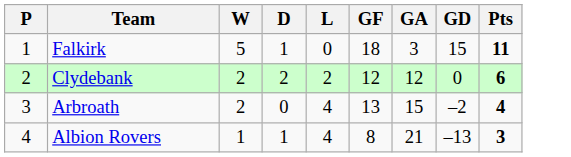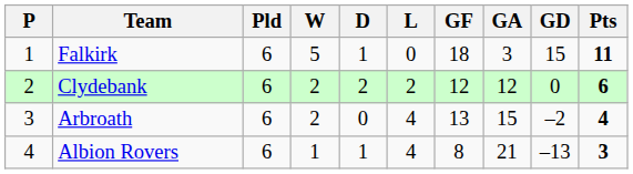 <table class="wikitable" style="text-align: center;">
 <tr>
 <th width=30>P</th>
 <th width=140>Team</th>
+<th width=30>Pld</th>
 <th width=30>W</th>
 <th width=30>D</th>
 <th width=30>L</th>
 <th width=30>GF</th>
 <th width=30>GA</th>
 <th width=30>GD</th>
 <th width=30>Pts</th>
 </tr>
 <tr>
 <td>1</td>
 <td align=left><a href='#'>Falkirk</a></td>
+<td>6</td>
 <td>5</td>
 <td>1</td>
 <td>0</td>
 <td>18</td>
 <td>3</td>
 <td>15</td>
 <td><strong>11</strong></td>
 </tr>
 <tr style="background:#ccffcc;">
 <td>2</td>
 <td align=left><a href='#'>Clydebank</a></td>
+<td>6</td>
 <td>2</td>
 <td>2</td>
 <td>2</td>
 <td>12</td>
 <td>12</td>
 <td>0</td>
 <td><strong>6</strong></td>
 </tr>
 <tr>
 <td>3</td>
 <td align=left><a href='#'>Arbroath</a></td>
+<td>6</td>
 <td>2</td>
 <td>0</td>
 <td>4</td>
 <td>13</td>
 <td>15</td>
 <td>–2</td>
 <td><strong>4</strong></td>
 </tr>
 <tr>
 <td>4</td>
 <td align=left><a href='#'>Albion Rovers</a></td>
+<td>6</td>
 <td>1</td>
 <td>1</td>
 <td>4</td>
 <td>8</td>
 <td>21</td>
 <td>–13</td>
 <td><strong>3</strong></td>
 </tr>
 </table>
